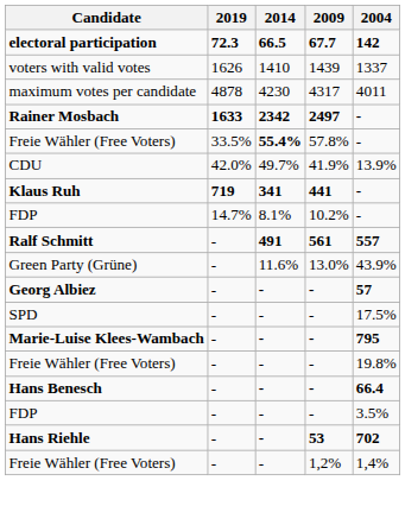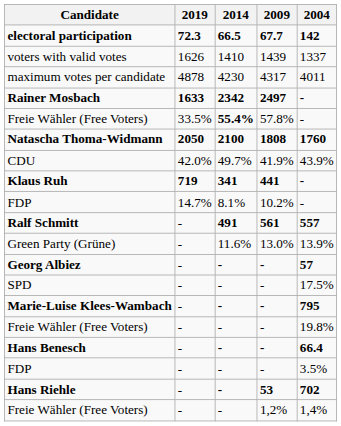 <table class="wikitable">
 <tr>
 <th>Candidate</th>
 <th>2019</th>
 <th>2014</th>
 <th>2009</th>
 <th>2004</th>
 </tr>
 <tr>
 <td><strong>electoral participation</strong></td>
 <td><strong>72.3</strong></td>
 <td><strong>66.5</strong></td>
 <td><strong>67.7</strong></td>
 <td><strong>142</strong></td>
 </tr>
 <tr>
 <td>voters with valid votes</td>
 <td>1626</td>
 <td>1410</td>
 <td>1439</td>
 <td>1337</td>
 </tr>
 <tr>
 <td>maximum votes per candidate</td>
 <td>4878</td>
 <td>4230</td>
 <td>4317</td>
 <td>4011</td>
 </tr>
 <tr>
 <td><strong>Rainer Mosbach</strong></td>
 <td><strong>1633</strong></td>
 <td><strong>2342</strong></td>
 <td><strong>2497</strong></td>
 <td><strong>-</strong></td>
 </tr>
 <tr>
 <td>Freie Wähler (Free Voters)</td>
 <td>33.5%</td>
 <td><strong>55.4%</strong></td>
 <td>57.8%</td>
 <td>-</td>
 </tr>
 <tr>
+<td><strong>Natascha Thoma-Widmann</strong></td>
+<td><strong>2050</strong></td>
+<td><strong>2100</strong></td>
+<td><strong>1808</strong></td>
+<td><strong>1760</strong></td>
+</tr>
+<tr>
 <td>CDU</td>
 <td>42.0%</td>
 <td>49.7%</td>
 <td>41.9%</td>
-<td>13.9%</td>
+<td>43.9%</td>
 </tr>
 <tr>
 <td><strong>Klaus Ruh</strong></td>
 <td><strong>719</strong></td>
 <td><strong>341</strong></td>
 <td><strong>441</strong></td>
 <td><strong>-</strong></td>
 </tr>
 <tr>
 <td>FDP</td>
 <td>14.7%</td>
 <td>8.1%</td>
 <td>10.2%</td>
 <td>-</td>
 </tr>
 <tr>
 <td><strong>Ralf Schmitt</strong></td>
 <td>-</td>
 <td><strong>491</strong></td>
 <td><strong>561</strong></td>
 <td><strong>557</strong></td>
 </tr>
 <tr>
 <td>Green Party (Grüne)</td>
 <td>-</td>
 <td>11.6%</td>
 <td>13.0%</td>
-<td>43.9%</td>
+<td>13.9%</td>
 </tr>
 <tr>
 <td><strong>Georg Albiez</strong></td>
 <td>-</td>
 <td><strong>-</strong></td>
 <td><strong>-</strong></td>
 <td><strong>57</strong></td>
 </tr>
 <tr>
 <td>SPD</td>
 <td>-</td>
 <td>-</td>
 <td>-</td>
 <td>17.5%</td>
 </tr>
 <tr>
 <td><strong>Marie-Luise Klees-Wambach</strong></td>
 <td>-</td>
 <td><strong>-</strong></td>
 <td><strong>-</strong></td>
 <td><strong>795</strong></td>
 </tr>
 <tr>
 <td>Freie Wähler (Free Voters)</td>
 <td>-</td>
 <td>-</td>
 <td>-</td>
 <td>19.8%</td>
 </tr>
 <tr>
 <td><strong>Hans Benesch</strong></td>
 <td>-</td>
 <td><strong>-</strong></td>
 <td><strong>-</strong></td>
 <td><strong>66.4</strong></td>
 </tr>
 <tr>
 <td>FDP</td>
 <td>-</td>
 <td>-</td>
 <td>-</td>
 <td>3.5%</td>
 </tr>
 <tr>
 <td><strong>Hans Riehle</strong></td>
 <td>-</td>
 <td><strong>-</strong></td>
 <td><strong>53</strong></td>
 <td><strong>702</strong></td>
 </tr>
 <tr>
 <td>Freie Wähler (Free Voters)</td>
 <td>-</td>
 <td>-</td>
 <td>1,2%</td>
 <td>1,4%</td>
 </tr>
 </table>
